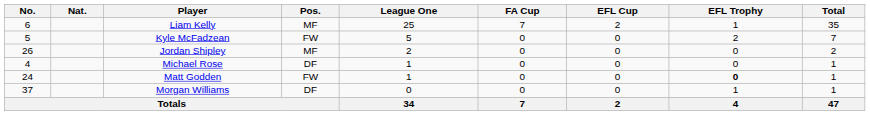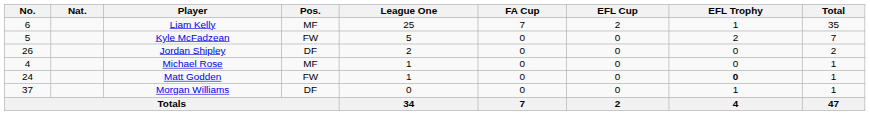 <table class="wikitable sortable alternance" style="font-size:100%; text-align:center; line-height:14px; width:70%;">
 <tr>
 <th>No.</th>
 <th>Nat.</th>
 <th>Player</th>
 <th>Pos.</th>
 <th>League One</th>
 <th>FA Cup</th>
 <th>EFL Cup</th>
 <th>EFL Trophy</th>
 <th>Total</th>
 </tr>
 <tr>
 <td>6</td>
 <td></td>
 <td><a href='#'>Liam Kelly</a></td>
 <td>MF</td>
 <td>25</td>
 <td>7</td>
 <td>2</td>
 <td>1</td>
 <td>35</td>
 </tr>
 <tr>
 <td>5</td>
 <td></td>
 <td><a href='#'>Kyle McFadzean</a></td>
 <td>FW</td>
 <td>5</td>
 <td>0</td>
 <td>0</td>
 <td>2</td>
 <td>7</td>
 </tr>
 <tr>
 <td>26</td>
 <td></td>
 <td><a href='#'>Jordan Shipley</a></td>
-<td>MF</td>
+<td>DF</td>
 <td>2</td>
 <td>0</td>
 <td>0</td>
 <td>0</td>
 <td>2</td>
 </tr>
 <tr>
 <td>4</td>
 <td></td>
 <td><a href='#'>Michael Rose</a></td>
-<td>DF</td>
+<td>MF</td>
 <td>1</td>
 <td>0</td>
 <td>0</td>
 <td>0</td>
 <td>1</td>
 </tr>
 <tr>
 <td>24</td>
 <td></td>
 <td><a href='#'>Matt Godden</a></td>
 <td>FW</td>
 <td>1</td>
 <td>0</td>
 <td>0</td>
 <td><strong>0</strong></td>
 <td>1</td>
 </tr>
 <tr>
 <td>37</td>
 <td></td>
 <td><a href='#'>Morgan Williams</a></td>
 <td>DF</td>
 <td>0</td>
 <td>0</td>
 <td>0</td>
 <td>1</td>
 <td>1</td>
 </tr>
 <tr class="sortbottom">
 <th colspan="4">Totals</th>
 <th>34</th>
 <th>7</th>
 <th>2</th>
 <th>4</th>
 <th>47</th>
 </tr>
 </table>
